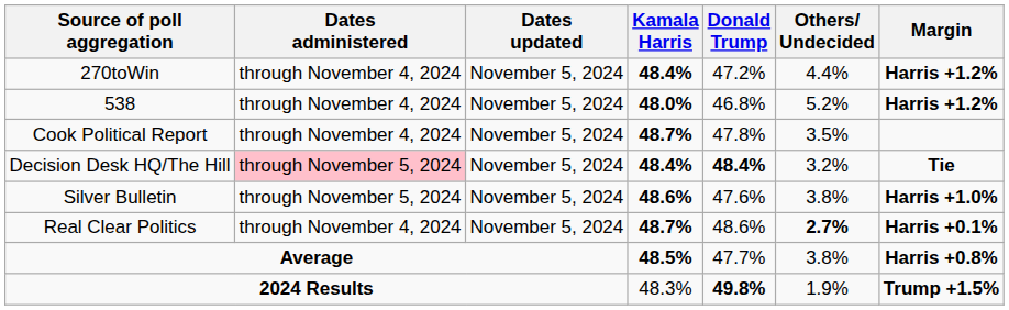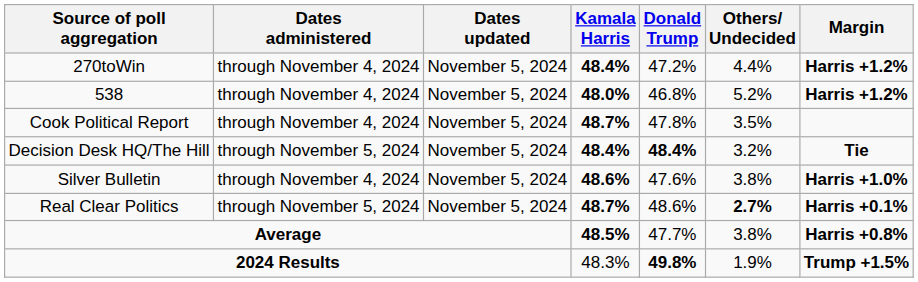 <table class="wikitable sortable mw-datatable" style="text-align:center;font-size:90%;line-height:17px">
 <tr>
 <th>Source of poll<br>aggregation</th>
 <th>Dates<br>administered</th>
 <th>Dates<br>updated</th>
 <th class="unsortable"><a href='#'>Kamala <br>Harris</a><br><small></small></th>
 <th class="unsortable"><a href='#'>Donald<br>Trump</a><br><small></small></th>
 <th class="unsortable">Others/<br>Undecided<br></th>
 <th>Margin</th>
 </tr>
 <tr>
 <td>270toWin</td>
 <td>through November 4, 2024</td>
 <td>November 5, 2024</td>
 <td><strong>48.4%</strong></td>
 <td>47.2%</td>
 <td>4.4%</td>
 <td><strong>Harris +1.2%</strong></td>
 </tr>
 <tr>
 <td>538</td>
 <td>through November 4, 2024</td>
 <td>November 5, 2024</td>
 <td><strong>48.0%</strong></td>
 <td>46.8%</td>
 <td>5.2%</td>
 <td><strong>Harris +1.2%</strong></td>
 </tr>
 <tr>
 <td>Cook Political Report</td>
 <td>through November 4, 2024</td>
 <td>November 5, 2024</td>
 <td><strong>48.7%</strong></td>
 <td>47.8%</td>
 <td>3.5%</td>
 <td></td>
 </tr>
 <tr>
 <td>Decision Desk HQ/The Hill</td>
-<td style="background: pink;">through November 5, 2024</td>
+<td>through November 5, 2024</td>
 <td>November 5, 2024</td>
 <td><strong>48.4%</strong></td>
 <td><strong>48.4%</strong></td>
 <td>3.2%</td>
 <td><strong>Tie</strong></td>
 </tr>
 <tr>
 <td>Silver Bulletin</td>
-<td>through November 5, 2024</td>
+<td>through November 4, 2024</td>
 <td>November 5, 2024</td>
 <td><strong>48.6%</strong></td>
 <td>47.6%</td>
 <td>3.8%</td>
 <td><strong>Harris +1.0%</strong></td>
 </tr>
 <tr>
 <td>Real Clear Politics</td>
-<td>through November 4, 2024</td>
+<td>through November 5, 2024</td>
 <td>November 5, 2024</td>
 <td><strong>48.7%</strong></td>
 <td>48.6%</td>
 <td><strong>2.7%</strong></td>
 <td><strong>Harris +0.1%</strong></td>
 </tr>
 <tr>
 <td colspan="3"><strong>Average</strong></td>
 <td><strong>48.5%</strong></td>
 <td>47.7%</td>
 <td>3.8%</td>
 <td><strong>Harris +0.8%</strong></td>
 </tr>
 <tr>
 <td colspan="3"><strong>2024 Results</strong></td>
 <td>48.3%</td>
 <td><strong>49.8%</strong></td>
 <td>1.9%</td>
 <td><strong>Trump +1.5%</strong></td>
 </tr>
 </table>
